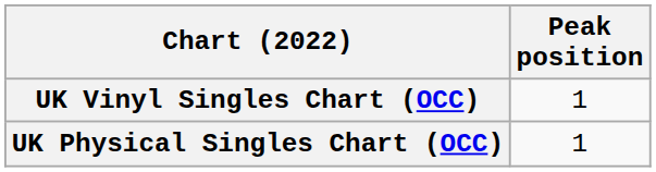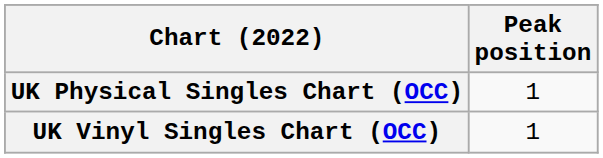 <table class="wikitable sortable plainrowheaders" style="text-align:center">
 <tr>
 <th>Chart (2022)</th>
 <th>Peak<br>position</th>
 </tr>
 <tr>
+<th scope="row">UK Physical Singles Chart (<a href='#'>OCC</a>)</th>
+<td>1</td>
+</tr>
+<tr>
 <th scope="row">UK Vinyl Singles Chart (<a href='#'>OCC</a>)</th>
 <td>1</td>
 </tr>
-<tr>
-<th scope="row">UK Physical Singles Chart (<a href='#'>OCC</a>)</th>
-<td>1</td>
-</tr>
 </table>
